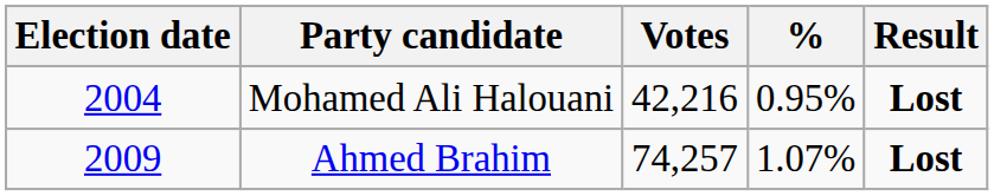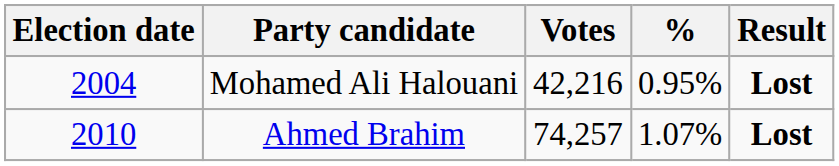 <table class=wikitable style=text-align:center>
 <tr>
 <th>Election date</th>
 <th>Party candidate</th>
 <th><strong>Votes</strong></th>
 <th><strong>%</strong></th>
 <th>Result</th>
 </tr>
 <tr>
 <td><a href='#'>2004</a></td>
 <td>Mohamed Ali Halouani</td>
 <td>42,216</td>
 <td>0.95%</td>
 <td><strong>Lost</strong> </td>
 </tr>
 <tr>
-<td><a href='#'>2009</a></td>
+<td><a href='#'>2010</a></td>
 <td><a href='#'>Ahmed Brahim</a></td>
 <td>74,257</td>
 <td>1.07%</td>
 <td><strong>Lost</strong> </td>
 </tr>
 </table>
